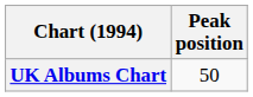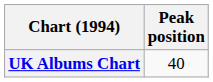 <table class="wikitable plainrowheaders">
 <tr>
 <th>Chart (1994)</th>
 <th>Peak<br>position</th>
 </tr>
 <tr>
 <th scope="row"><a href='#'>UK Albums Chart</a></th>
-<td style="text-align:center;">50</td>
+<td style="text-align:center;">40</td>
 </tr>
 </table>
